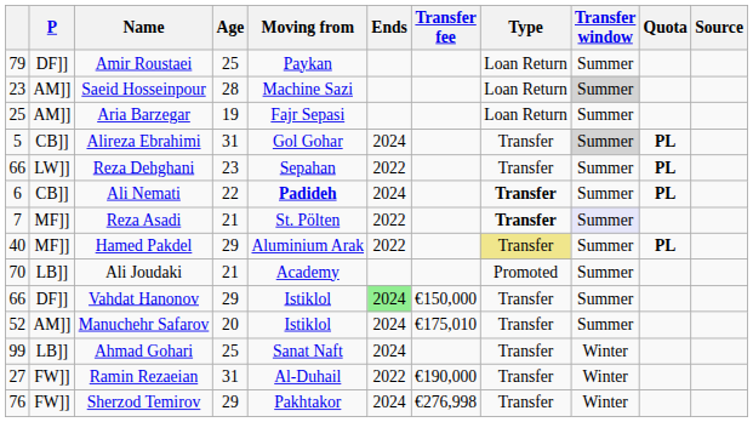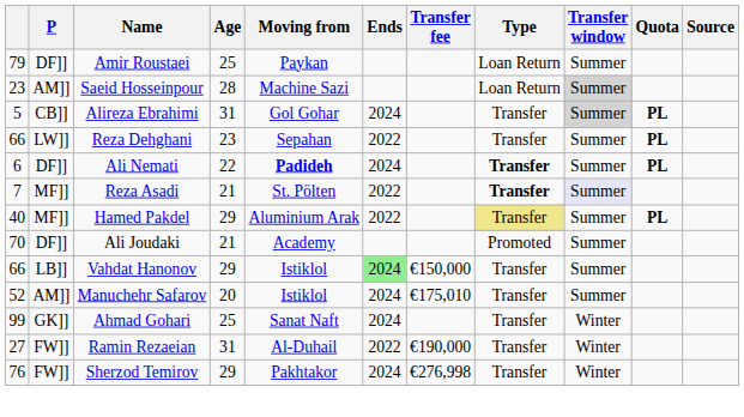 <table class="wikitable sortable " style="text-align:center">
 <tr>
 <th></th>
 <th><a href='#'>P</a></th>
 <th>Name</th>
 <th>Age</th>
 <th>Moving from</th>
 <th>Ends</th>
 <th><a href='#'>Transfer<br>fee</a></th>
 <th>Type</th>
 <th><a href='#'>Transfer<br>window</a></th>
 <th>Quota</th>
 <th>Source</th>
 </tr>
 <tr>
 <td>79</td>
 <td [[>DF]]</td>
 <td><a href='#'>Amir Roustaei</a></td>
 <td>25</td>
 <td><a href='#'>Paykan</a></td>
 <td></td>
 <td></td>
 <td>Loan Return</td>
 <td>Summer</td>
 <td></td>
 <td></td>
 </tr>
 <tr>
 <td>23</td>
 <td [[>AM]]</td>
 <td><a href='#'>Saeid Hosseinpour</a></td>
 <td>28</td>
 <td><a href='#'>Machine Sazi</a></td>
 <td></td>
 <td></td>
 <td>Loan Return</td>
 <td style="background: lightgrey;">Summer</td>
 <td></td>
 <td></td>
 </tr>
 <tr>
-<td>25</td>
-<td [[>AM]]</td>
-<td><a href='#'>Aria Barzegar</a></td>
-<td>19</td>
-<td><a href='#'>Fajr Sepasi</a></td>
-<td></td>
-<td></td>
-<td>Loan Return</td>
-<td>Summer</td>
-<td></td>
-<td></td>
-</tr>
-<tr>
 <td>5</td>
 <td [[>CB]]</td>
 <td><a href='#'>Alireza Ebrahimi</a></td>
 <td>31</td>
 <td><a href='#'>Gol Gohar</a></td>
 <td>2024</td>
 <td></td>
 <td>Transfer</td>
 <td style="background: lightgrey;">Summer</td>
 <td><strong>PL</strong></td>
 <td></td>
 </tr>
 <tr>
 <td>66</td>
 <td [[>LW]]</td>
 <td><a href='#'>Reza Dehghani</a></td>
 <td>23</td>
 <td><a href='#'>Sepahan</a></td>
 <td>2022</td>
 <td></td>
 <td>Transfer</td>
 <td>Summer</td>
 <td><strong>PL</strong></td>
 <td></td>
 </tr>
 <tr>
 <td>6</td>
-<td [[>CB]]</td>
+<td [[>DF]]</td>
 <td><a href='#'>Ali Nemati</a></td>
 <td>22</td>
 <td><strong><a href='#'>Padideh</a></strong></td>
 <td>2024</td>
 <td></td>
 <td><strong>Transfer</strong></td>
 <td>Summer</td>
 <td><strong>PL</strong></td>
 <td></td>
 </tr>
 <tr>
 <td>7</td>
 <td [[>MF]]</td>
 <td><a href='#'>Reza Asadi</a></td>
 <td>21</td>
 <td> <a href='#'>St. Pölten</a></td>
 <td>2022</td>
 <td></td>
 <td><strong>Transfer</strong></td>
 <td style="background: lavender;">Summer</td>
 <td></td>
 <td></td>
 </tr>
 <tr>
 <td>40</td>
 <td [[>MF]]</td>
 <td><a href='#'>Hamed Pakdel</a></td>
 <td>29</td>
 <td><a href='#'>Aluminium Arak</a></td>
 <td>2022</td>
 <td></td>
 <td style="background: khaki;">Transfer</td>
 <td>Summer</td>
 <td><strong>PL</strong></td>
 <td></td>
 </tr>
 <tr>
 <td>70</td>
-<td [[>LB]]</td>
+<td [[>DF]]</td>
 <td>Ali Joudaki</td>
 <td>21</td>
 <td><a href='#'>Academy</a></td>
 <td></td>
 <td></td>
 <td>Promoted</td>
 <td>Summer</td>
 <td></td>
 <td></td>
 </tr>
 <tr>
 <td>66</td>
-<td [[>DF]]</td>
+<td [[>LB]]</td>
 <td> <a href='#'>Vahdat Hanonov</a></td>
 <td>29</td>
 <td> <a href='#'>Istiklol</a></td>
 <td style="background: lightgreen;">2024</td>
 <td>€150,000</td>
 <td>Transfer</td>
 <td>Summer</td>
 <td></td>
 <td></td>
 </tr>
 <tr>
 <td>52</td>
 <td [[>AM]]</td>
 <td> <a href='#'>Manuchehr Safarov</a></td>
 <td>20</td>
 <td> <a href='#'>Istiklol</a></td>
 <td>2024</td>
 <td>€175,010</td>
 <td>Transfer</td>
 <td>Summer</td>
 <td></td>
 <td></td>
 </tr>
 <tr>
 <td>99</td>
-<td [[>LB]]</td>
+<td [[>GK]]</td>
 <td><a href='#'>Ahmad Gohari</a></td>
 <td>25</td>
 <td><a href='#'>Sanat Naft</a></td>
 <td>2024</td>
 <td></td>
 <td>Transfer</td>
 <td>Winter</td>
 <td></td>
 <td></td>
 </tr>
 <tr>
 <td>27</td>
 <td [[>FW]]</td>
 <td><a href='#'>Ramin Rezaeian</a></td>
 <td>31</td>
 <td> <a href='#'>Al-Duhail</a></td>
 <td>2022</td>
 <td>€190,000</td>
 <td>Transfer</td>
 <td>Winter</td>
 <td></td>
 </tr>
 <tr>
 <td>76</td>
 <td [[>FW]]</td>
 <td> <a href='#'>Sherzod Temirov</a></td>
 <td>29</td>
 <td> <a href='#'>Pakhtakor</a></td>
 <td>2024</td>
 <td>€276,998</td>
 <td>Transfer</td>
 <td>Winter</td>
 <td></td>
 <td></td>
 </tr>
 </table>
